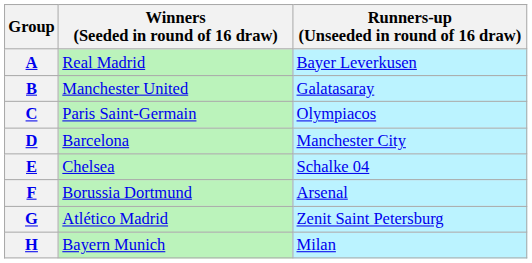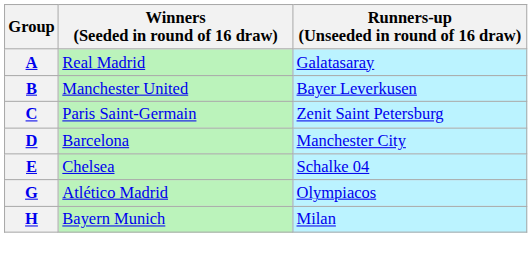 <table class="wikitable">
 <tr>
 <th>Group</th>
 <th width=220>Winners<br>(Seeded in round of 16 draw)</th>
 <th width=220>Runners-up<br>(Unseeded in round of 16 draw)</th>
 </tr>
 <tr>
 <th><a href='#'>A</a></th>
 <td bgcolor=#BBF3BB> <a href='#'>Real Madrid</a></td>
-<td bgcolor=#BBF3FF> <a href='#'>Bayer Leverkusen</a></td>
+<td bgcolor=#BBF3FF> <a href='#'>Galatasaray</a></td>
 </tr>
 <tr>
 <th><a href='#'>B</a></th>
 <td bgcolor=#BBF3BB> <a href='#'>Manchester United</a></td>
-<td bgcolor=#BBF3FF> <a href='#'>Galatasaray</a></td>
+<td bgcolor=#BBF3FF> <a href='#'>Bayer Leverkusen</a></td>
 </tr>
 <tr>
 <th><a href='#'>C</a></th>
 <td bgcolor=#BBF3BB> <a href='#'>Paris Saint-Germain</a></td>
-<td bgcolor=#BBF3FF> <a href='#'>Olympiacos</a></td>
+<td bgcolor=#BBF3FF> <a href='#'>Zenit Saint Petersburg</a></td>
 </tr>
 <tr>
 <th><a href='#'>D</a></th>
 <td bgcolor=#BBF3BB> <a href='#'>Barcelona</a></td>
 <td bgcolor=#BBF3FF> <a href='#'>Manchester City</a></td>
 </tr>
 <tr>
 <th><a href='#'>E</a></th>
 <td bgcolor=#BBF3BB> <a href='#'>Chelsea</a></td>
 <td bgcolor=#BBF3FF> <a href='#'>Schalke 04</a></td>
 </tr>
 <tr>
-<th><a href='#'>F</a></th>
-<td bgcolor=#BBF3BB> <a href='#'>Borussia Dortmund</a></td>
-<td bgcolor=#BBF3FF> <a href='#'>Arsenal</a></td>
-</tr>
-<tr>
 <th><a href='#'>G</a></th>
 <td bgcolor=#BBF3BB> <a href='#'>Atlético Madrid</a></td>
-<td bgcolor=#BBF3FF> <a href='#'>Zenit Saint Petersburg</a></td>
+<td bgcolor=#BBF3FF> <a href='#'>Olympiacos</a></td>
 </tr>
 <tr>
 <th><a href='#'>H</a></th>
 <td bgcolor=#BBF3BB> <a href='#'>Bayern Munich</a></td>
 <td bgcolor=#BBF3FF> <a href='#'>Milan</a></td>
 </tr>
 </table>
